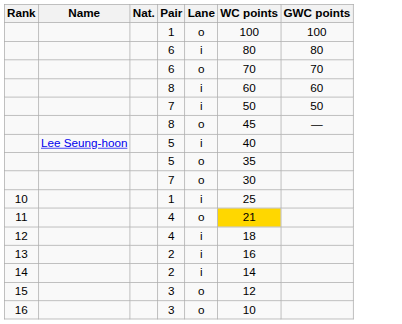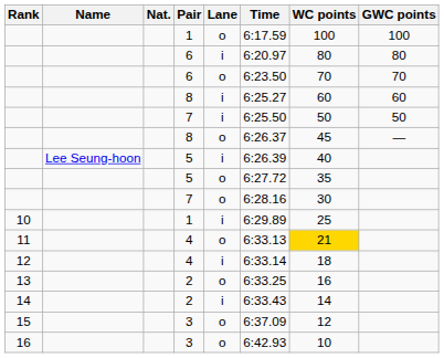 <table class="wikitable sortable" style="text-align:center">
 <tr>
 <th>Rank</th>
 <th>Name</th>
 <th>Nat.</th>
 <th>Pair</th>
 <th>Lane</th>
+<th>Time</th>
 <th>WC points</th>
 <th>GWC points</th>
 </tr>
 <tr>
 <td></td>
 <td align=left></td>
 <td></td>
 <td>1</td>
 <td>o</td>
+<td>6:17.59</td>
 <td>100</td>
 <td>100</td>
 </tr>
 <tr>
 <td></td>
 <td align=left></td>
 <td></td>
 <td>6</td>
 <td>i</td>
+<td>6:20.97</td>
 <td>80</td>
 <td>80</td>
 </tr>
 <tr>
 <td></td>
 <td align=left></td>
 <td></td>
 <td>6</td>
 <td>o</td>
+<td>6:23.50</td>
 <td>70</td>
 <td>70</td>
 </tr>
 <tr>
 <td></td>
 <td align=left></td>
 <td></td>
 <td>8</td>
 <td>i</td>
+<td>6:25.27</td>
 <td>60</td>
 <td>60</td>
 </tr>
 <tr>
 <td></td>
 <td align=left></td>
 <td></td>
 <td>7</td>
 <td>i</td>
+<td>6:25.50</td>
 <td>50</td>
 <td>50</td>
 </tr>
 <tr>
 <td></td>
 <td align=left></td>
 <td></td>
 <td>8</td>
 <td>o</td>
+<td>6:26.37</td>
 <td>45</td>
 <td>—</td>
 </tr>
 <tr>
 <td></td>
 <td align=left><a href='#'>Lee Seung-hoon</a></td>
 <td></td>
 <td>5</td>
 <td>i</td>
+<td>6:26.39</td>
 <td>40</td>
 <td></td>
 </tr>
 <tr>
 <td></td>
 <td align=left></td>
 <td></td>
 <td>5</td>
 <td>o</td>
+<td>6:27.72</td>
 <td>35</td>
 <td></td>
 </tr>
 <tr>
 <td></td>
 <td align=left></td>
 <td></td>
 <td>7</td>
 <td>o</td>
+<td>6:28.16</td>
 <td>30</td>
 <td></td>
 </tr>
 <tr>
 <td>10</td>
 <td align=left></td>
 <td></td>
 <td>1</td>
 <td>i</td>
+<td>6:29.89</td>
 <td>25</td>
 <td></td>
 </tr>
 <tr>
 <td>11</td>
 <td align=left></td>
 <td></td>
 <td>4</td>
 <td>o</td>
+<td>6:33.13</td>
 <td style="background: gold;">21</td>
 <td></td>
 </tr>
 <tr>
 <td>12</td>
 <td align=left></td>
 <td></td>
 <td>4</td>
 <td>i</td>
+<td>6:33.14</td>
 <td>18</td>
 <td></td>
 </tr>
 <tr>
 <td>13</td>
 <td align=left></td>
 <td></td>
 <td>2</td>
-<td>i</td>
+<td>o</td>
+<td>6:33.25</td>
 <td>16</td>
 <td></td>
 </tr>
 <tr>
 <td>14</td>
 <td align=left></td>
 <td></td>
 <td>2</td>
 <td>i</td>
+<td>6:33.43</td>
 <td>14</td>
 <td></td>
 </tr>
 <tr>
 <td>15</td>
 <td align=left></td>
 <td></td>
 <td>3</td>
 <td>o</td>
+<td>6:37.09</td>
 <td>12</td>
 <td></td>
 </tr>
 <tr>
 <td>16</td>
 <td align=left></td>
 <td></td>
 <td>3</td>
 <td>o</td>
+<td>6:42.93</td>
 <td>10</td>
 <td></td>
 </tr>
 </table>
